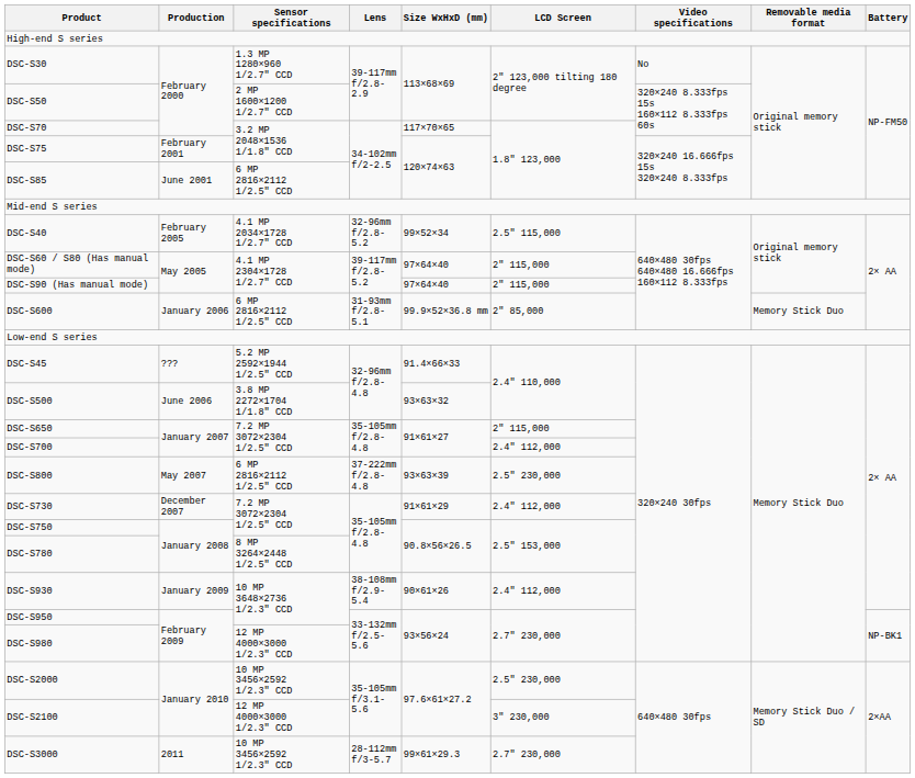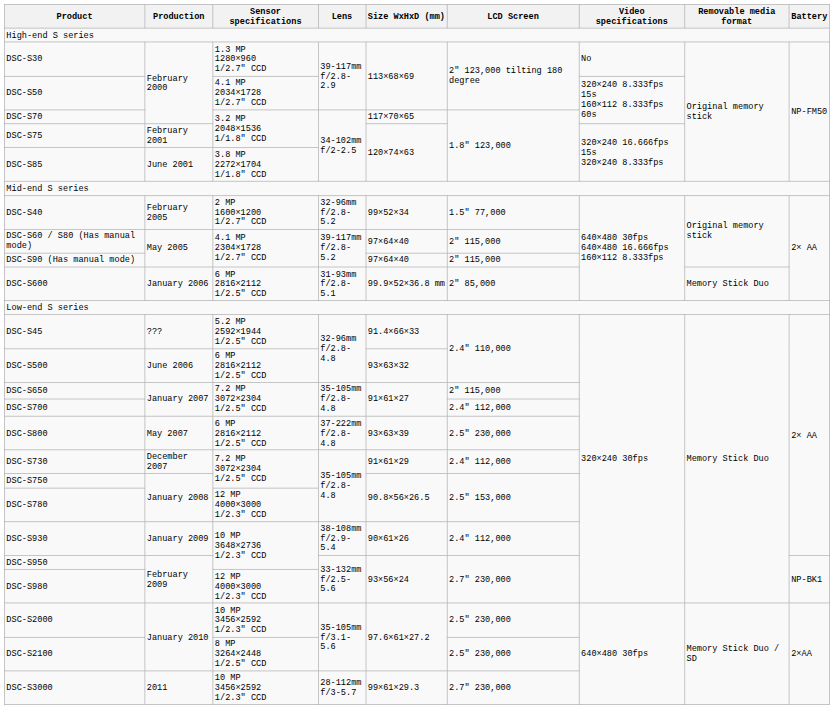 <table class="wikitable">
 <tr>
 <th>Product</th>
 <th>Production</th>
 <th>Sensor specifications</th>
 <th>Lens</th>
 <th>Size WxHxD (mm)</th>
 <th>LCD Screen</th>
 <th>Video specifications</th>
 <th>Removable media format</th>
 <th>Battery</th>
 </tr>
 <tr>
 <td colspan="9">High-end S series</td>
 </tr>
 <tr>
 <td>DSC-S30</td>
 <td rowspan="3">February 2000</td>
 <td>1.3 MP<br>1280×960<br>1/2.7" CCD</td>
 <td rowspan="2">39-117mm<br>f/2.8-2.9</td>
 <td rowspan="2">113×68×69</td>
 <td rowspan="2">2" 123,000 tilting 180 degree</td>
 <td>No</td>
 <td rowspan="5">Original memory stick</td>
 <td rowspan="5">NP-FM50</td>
 </tr>
 <tr>
 <td>DSC-S50</td>
-<td>2 MP<br>1600×1200<br>1/2.7" CCD</td>
+<td>4.1 MP<br>2034×1728<br>1/2.7" CCD</td>
 <td rowspan="2">320×240 8.333fps 15s<br>160×112 8.333fps 60s</td>
 </tr>
 <tr>
 <td>DSC-S70</td>
 <td rowspan="2">3.2 MP<br>2048×1536<br>1/1.8" CCD</td>
 <td rowspan="3">34-102mm<br>f/2-2.5</td>
 <td>117×70×65</td>
 <td rowspan="3">1.8" 123,000</td>
 </tr>
 <tr>
 <td>DSC-S75</td>
 <td>February 2001</td>
 <td rowspan="2">120×74×63</td>
 <td rowspan="2">320×240 16.666fps 15s<br>320×240 8.333fps</td>
 </tr>
 <tr>
 <td>DSC-S85</td>
 <td>June 2001</td>
-<td>6 MP<br>2816×2112<br>1/2.5" CCD</td>
+<td>3.8 MP<br>2272×1704<br>1/1.8" CCD</td>
 </tr>
 <tr>
 <td colspan="9">Mid-end S series</td>
 </tr>
 <tr>
 <td>DSC-S40</td>
 <td>February 2005</td>
-<td>4.1 MP<br>2034×1728<br>1/2.7" CCD</td>
+<td>2 MP<br>1600×1200<br>1/2.7" CCD</td>
 <td>32-96mm<br>f/2.8-5.2</td>
 <td>99×52×34</td>
-<td>2.5" 115,000</td>
+<td>1.5" 77,000</td>
 <td rowspan="4">640×480 30fps<br>640×480 16.666fps<br>160×112 8.333fps</td>
 <td rowspan="3">Original memory stick</td>
 <td rowspan="4">2× AA</td>
 </tr>
 <tr>
 <td>DSC-S60 / S80 (Has manual mode)</td>
 <td rowspan="2">May 2005</td>
 <td rowspan="2">4.1 MP<br>2304×1728<br>1/2.7" CCD</td>
 <td rowspan="2">39-117mm<br>f/2.8-5.2</td>
 <td>97×64×40</td>
 <td>2" 115,000</td>
 </tr>
 <tr>
 <td>DSC-S90 (Has manual mode)</td>
 <td>97×64×40</td>
 <td>2" 115,000</td>
 </tr>
 <tr>
 <td>DSC-S600</td>
 <td>January 2006</td>
 <td>6 MP<br>2816×2112<br>1/2.5" CCD</td>
 <td>31-93mm<br>f/2.8-5.1</td>
 <td>99.9×52×36.8 mm</td>
 <td>2" 85,000</td>
 <td>Memory Stick Duo</td>
 </tr>
 <tr>
 <td colspan="9">Low-end S series</td>
 </tr>
 <tr>
 <td>DSC-S45</td>
 <td>???</td>
 <td>5.2 MP<br>2592×1944<br>1/2.5" CCD</td>
 <td rowspan="2">32-96mm<br>f/2.8-4.8</td>
 <td>91.4×66×33</td>
 <td rowspan="2">2.4" 110,000</td>
 <td rowspan="11">320×240 30fps</td>
 <td rowspan="11">Memory Stick Duo</td>
 <td rowspan="9">2× AA</td>
 </tr>
 <tr>
 <td>DSC-S500</td>
 <td>June 2006</td>
-<td>3.8 MP<br>2272×1704<br>1/1.8" CCD</td>
+<td>6 MP<br>2816×2112<br>1/2.5" CCD</td>
 <td>93×63×32</td>
 </tr>
 <tr>
 <td>DSC-S650</td>
 <td rowspan="2">January 2007</td>
 <td rowspan="2">7.2 MP<br>3072×2304<br>1/2.5" CCD</td>
 <td rowspan="2">35-105mm<br>f/2.8-4.8</td>
 <td rowspan="2">91×61×27</td>
 <td>2" 115,000</td>
 </tr>
 <tr>
 <td>DSC-S700</td>
 <td>2.4" 112,000</td>
 </tr>
 <tr>
 <td>DSC-S800</td>
 <td>May 2007</td>
 <td>6 MP<br>2816×2112<br>1/2.5" CCD</td>
 <td>37-222mm<br>f/2.8-4.8</td>
 <td>93×63×39</td>
 <td>2.5" 230,000</td>
 </tr>
 <tr>
 <td>DSC-S730</td>
 <td>December 2007</td>
 <td rowspan="2">7.2 MP<br>3072×2304<br>1/2.5" CCD</td>
 <td rowspan="3">35-105mm<br>f/2.8-4.8</td>
 <td>91×61×29</td>
 <td>2.4" 112,000</td>
 </tr>
 <tr>
 <td>DSC-S750</td>
 <td rowspan="2">January 2008</td>
 <td rowspan="2">90.8×56×26.5</td>
 <td rowspan="2">2.5" 153,000</td>
 </tr>
 <tr>
 <td>DSC-S780</td>
-<td>8 MP<br>3264×2448<br>1/2.5" CCD</td>
+<td>12 MP<br>4000×3000<br>1/2.3" CCD</td>
 </tr>
 <tr>
 <td>DSC-S930</td>
 <td>January 2009</td>
 <td rowspan="2">10 MP<br>3648×2736<br>1/2.3" CCD</td>
 <td>38-108mm<br>f/2.9-5.4</td>
 <td>90×61×26</td>
 <td>2.4" 112,000</td>
 </tr>
 <tr>
 <td>DSC-S950</td>
 <td rowspan="2">February 2009</td>
 <td rowspan="2">33-132mm<br>f/2.5-5.6</td>
 <td rowspan="2">93×56×24</td>
 <td rowspan="2">2.7" 230,000</td>
 <td rowspan="2">NP-BK1</td>
 </tr>
 <tr>
 <td>DSC-S980</td>
 <td>12 MP<br>4000×3000<br>1/2.3" CCD</td>
 </tr>
 <tr>
 <td>DSC-S2000</td>
 <td rowspan="2">January 2010</td>
 <td>10 MP<br>3456×2592<br>1/2.3" CCD</td>
 <td rowspan="2">35-105mm<br>f/3.1-5.6</td>
 <td rowspan="2">97.6×61×27.2</td>
 <td>2.5" 230,000</td>
 <td rowspan="3">640×480 30fps</td>
 <td rowspan="3">Memory Stick Duo / SD</td>
 <td rowspan="3">2×AA</td>
 </tr>
 <tr>
 <td>DSC-S2100</td>
-<td>12 MP<br>4000×3000<br>1/2.3" CCD</td>
-<td>3" 230,000</td>
+<td>8 MP<br>3264×2448<br>1/2.5" CCD</td>
+<td>2.5" 230,000</td>
 </tr>
 <tr>
 <td>DSC-S3000</td>
 <td>2011</td>
 <td>10 MP<br>3456×2592<br>1/2.3" CCD</td>
 <td>28-112mm<br>f/3-5.7</td>
 <td>99×61×29.3</td>
 <td>2.7" 230,000</td>
 </tr>
 </table>
